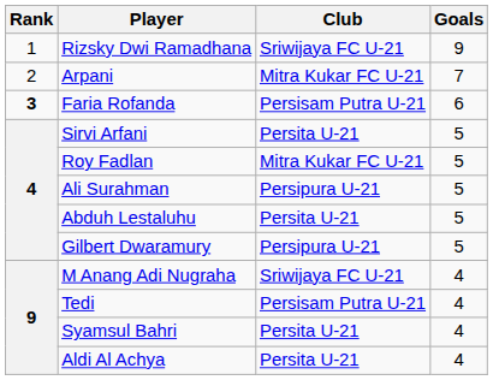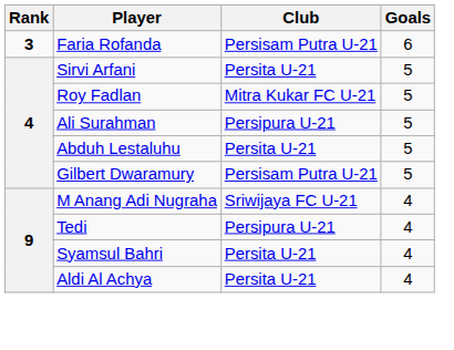 <table class="wikitable" style="text-align:center">
 <tr>
 <th>Rank</th>
 <th>Player</th>
 <th>Club</th>
 <th>Goals</th>
-</tr>
-<tr>
-<td>1</td>
-<td align="left"> <a href='#'>Rizsky Dwi Ramadhana</a></td>
-<td align="left"><a href='#'>Sriwijaya FC U-21</a></td>
-<td>9</td>
-</tr>
-<tr>
-<td>2</td>
-<td align="left"> <a href='#'>Arpani</a></td>
-<td align="left"><a href='#'>Mitra Kukar FC U-21</a></td>
-<td>7</td>
 </tr>
 <tr>
 <td><strong>3</strong></td>
 <td align="left"> <a href='#'>Faria Rofanda</a></td>
 <td align="left"><a href='#'>Persisam Putra U-21</a></td>
 <td>6</td>
 </tr>
 <tr>
 <th rowspan="5">4</th>
 <td align="left"> <a href='#'>Sirvi Arfani</a></td>
 <td align="left"><a href='#'>Persita U-21</a></td>
 <td>5</td>
 </tr>
 <tr>
 <td align="left"> <a href='#'>Roy Fadlan</a></td>
 <td align="left"><a href='#'>Mitra Kukar FC U-21</a></td>
 <td>5</td>
 </tr>
 <tr>
 <td align="left"> <a href='#'>Ali Surahman</a></td>
 <td align="left"><a href='#'>Persipura U-21</a></td>
 <td>5</td>
 </tr>
 <tr>
 <td align="left"> <a href='#'>Abduh Lestaluhu</a></td>
 <td align="left"><a href='#'>Persita U-21</a></td>
 <td>5</td>
 </tr>
 <tr>
 <td align="left"> <a href='#'>Gilbert Dwaramury</a></td>
-<td align="left"><a href='#'>Persipura U-21</a></td>
+<td align="left"><a href='#'>Persisam Putra U-21</a></td>
 <td>5</td>
 </tr>
 <tr>
 <th rowspan="4">9</th>
 <td align="left"> <a href='#'>M Anang Adi Nugraha</a></td>
 <td align="left"><a href='#'>Sriwijaya FC U-21</a></td>
 <td>4</td>
 </tr>
 <tr>
 <td align="left"> <a href='#'>Tedi</a></td>
-<td align="left"><a href='#'>Persisam Putra U-21</a></td>
+<td align="left"><a href='#'>Persipura U-21</a></td>
 <td>4</td>
 </tr>
 <tr>
 <td align="left"> <a href='#'>Syamsul Bahri</a></td>
 <td align="left"><a href='#'>Persita U-21</a></td>
 <td>4</td>
 </tr>
 <tr>
 <td align="left"> <a href='#'>Aldi Al Achya</a></td>
 <td align="left"><a href='#'>Persita U-21</a></td>
 <td>4</td>
 </tr>
 </table>
